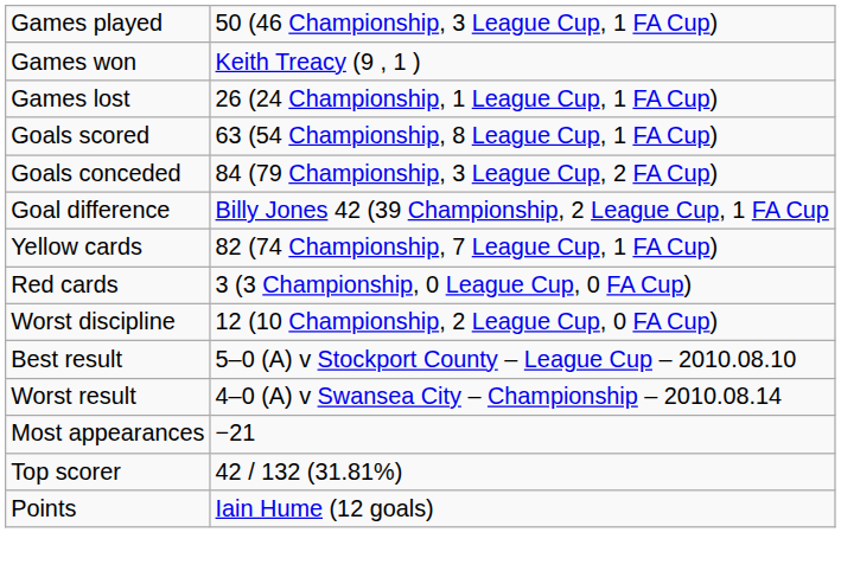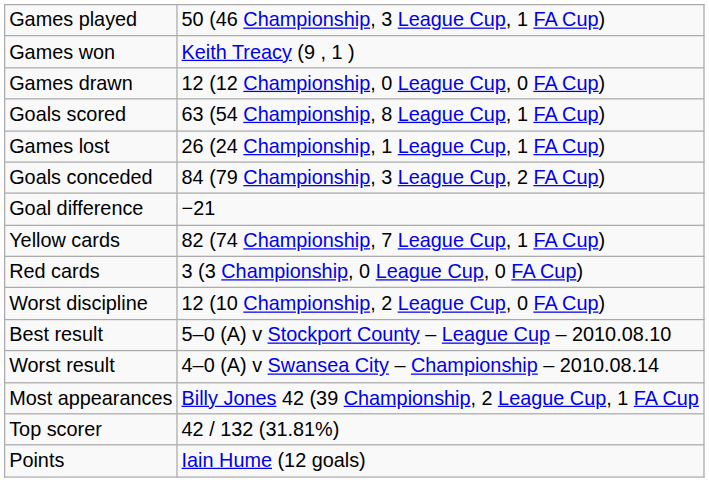 <table class="wikitable">
 <tr>
 <td>Games played</td>
 <td>50 (46 <a href='#'>Championship</a>, 3 <a href='#'>League Cup</a>, 1 <a href='#'>FA Cup</a>)</td>
 </tr>
 <tr>
 <td>Games won</td>
 <td> <a href='#'>Keith Treacy</a> (9 , 1 )</td>
 </tr>
 <tr>
-<td>Games lost</td>
-<td>26 (24 <a href='#'>Championship</a>, 1 <a href='#'>League Cup</a>, 1 <a href='#'>FA Cup</a>)</td>
+<td>Games drawn</td>
+<td>12 (12 <a href='#'>Championship</a>, 0 <a href='#'>League Cup</a>, 0 <a href='#'>FA Cup</a>)</td>
 </tr>
 <tr>
 <td>Goals scored</td>
 <td>63 (54 <a href='#'>Championship</a>, 8 <a href='#'>League Cup</a>, 1 <a href='#'>FA Cup</a>)</td>
+</tr>
+<tr>
+<td>Games lost</td>
+<td>26 (24 <a href='#'>Championship</a>, 1 <a href='#'>League Cup</a>, 1 <a href='#'>FA Cup</a>)</td>
 </tr>
 <tr>
 <td>Goals conceded</td>
 <td>84 (79 <a href='#'>Championship</a>, 3 <a href='#'>League Cup</a>, 2 <a href='#'>FA Cup</a>)</td>
 </tr>
 <tr>
 <td>Goal difference</td>
-<td> <a href='#'>Billy Jones</a> 42 (39 <a href='#'>Championship</a>, 2 <a href='#'>League Cup</a>, 1 <a href='#'>FA Cup</a></td>
+<td>−21</td>
 </tr>
 <tr>
 <td>Yellow cards</td>
 <td>82 (74 <a href='#'>Championship</a>, 7 <a href='#'>League Cup</a>, 1 <a href='#'>FA Cup</a>)</td>
 </tr>
 <tr>
 <td>Red cards</td>
 <td>3 (3 <a href='#'>Championship</a>, 0 <a href='#'>League Cup</a>, 0 <a href='#'>FA Cup</a>)</td>
 </tr>
 <tr>
 <td>Worst discipline</td>
 <td>12 (10 <a href='#'>Championship</a>, 2 <a href='#'>League Cup</a>, 0 <a href='#'>FA Cup</a>)</td>
 </tr>
 <tr>
 <td>Best result</td>
 <td>5–0 (A) v <a href='#'>Stockport County</a> – <a href='#'>League Cup</a> – 2010.08.10</td>
 </tr>
 <tr>
 <td>Worst result</td>
 <td>4–0 (A) v <a href='#'>Swansea City</a> – <a href='#'>Championship</a> – 2010.08.14</td>
 </tr>
 <tr>
 <td>Most appearances</td>
-<td>−21</td>
+<td> <a href='#'>Billy Jones</a> 42 (39 <a href='#'>Championship</a>, 2 <a href='#'>League Cup</a>, 1 <a href='#'>FA Cup</a></td>
 </tr>
 <tr>
 <td>Top scorer</td>
 <td>42 / 132 (31.81%)</td>
 </tr>
 <tr>
 <td>Points</td>
 <td> <a href='#'>Iain Hume</a> (12 goals)</td>
 </tr>
 </table>
